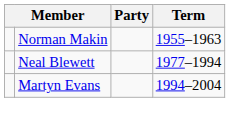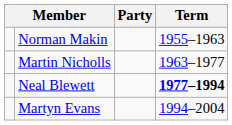 <table class="wikitable">
 <tr>
 <th colspan="2">Member</th>
 <th>Party</th>
 <th>Term</th>
 </tr>
 <tr>
 <td> </td>
 <td><a href='#'>Norman Makin</a></td>
 <td></td>
 <td><a href='#'>1955</a>–1963</td>
 </tr>
 <tr>
 <td> </td>
+<td><a href='#'>Martin Nicholls</a></td>
+<td></td>
+<td><a href='#'>1963</a>–1977</td>
+</tr>
+<tr>
+<td> </td>
 <td><a href='#'>Neal Blewett</a></td>
 <td></td>
-<td><a href='#'>1977</a>–1994</td>
+<td><strong><a href='#'>1977</a>–1994</strong></td>
 </tr>
 <tr>
 <td> </td>
 <td><a href='#'>Martyn Evans</a></td>
 <td></td>
 <td><a href='#'>1994</a>–2004</td>
 </tr>
 </table>
